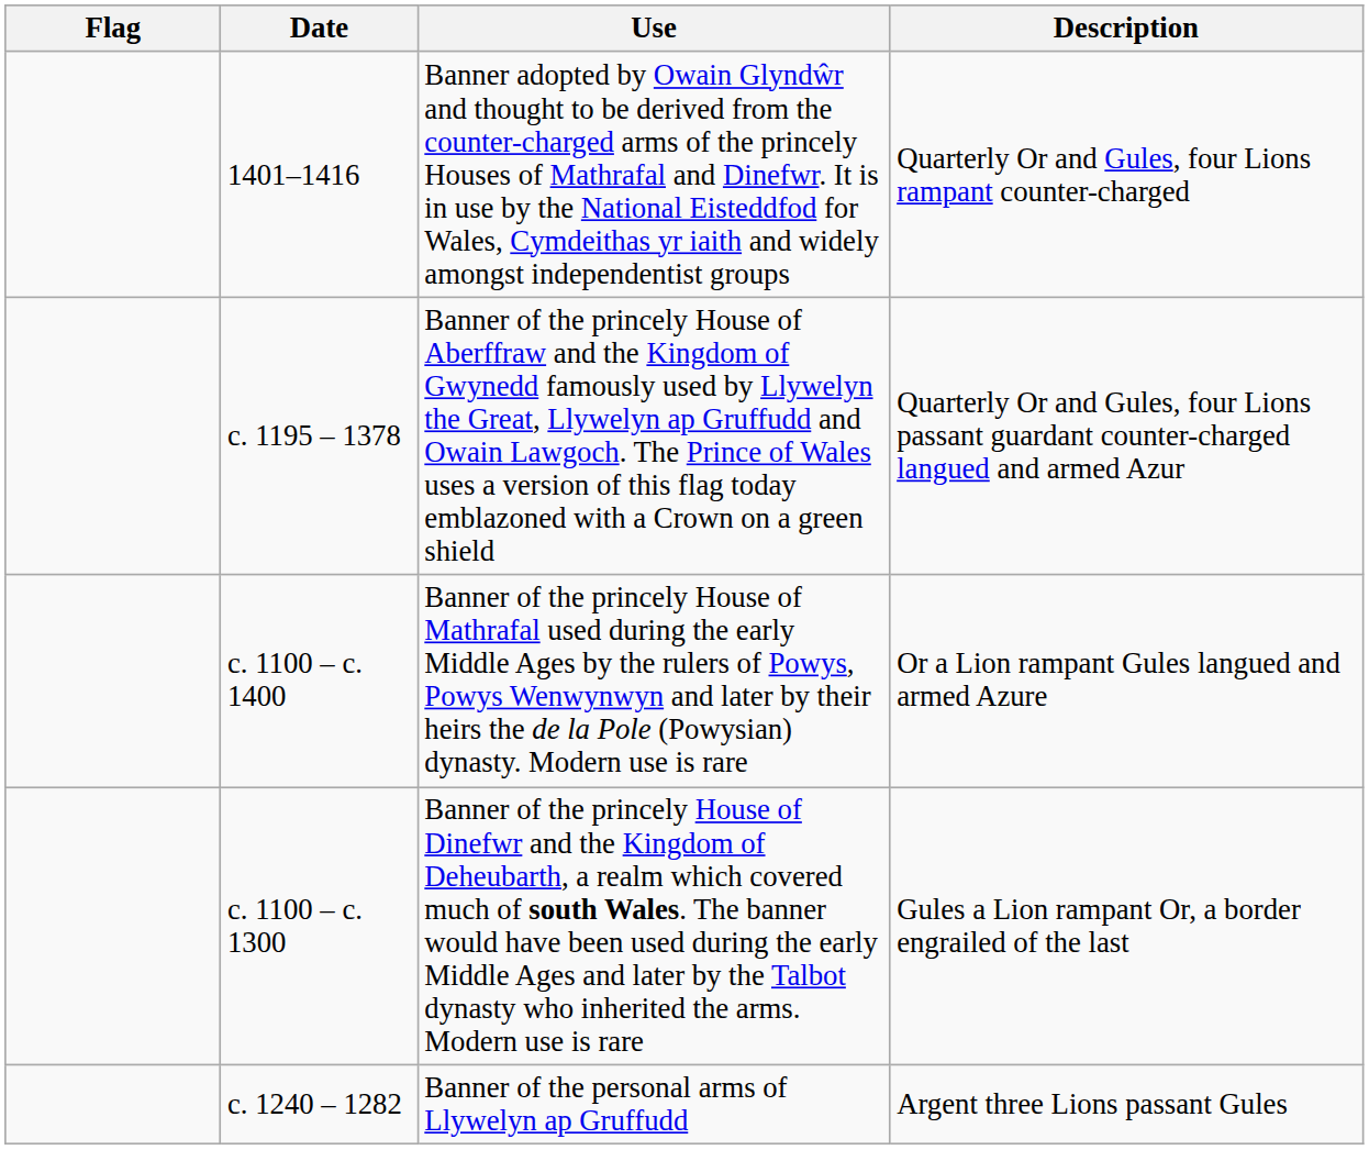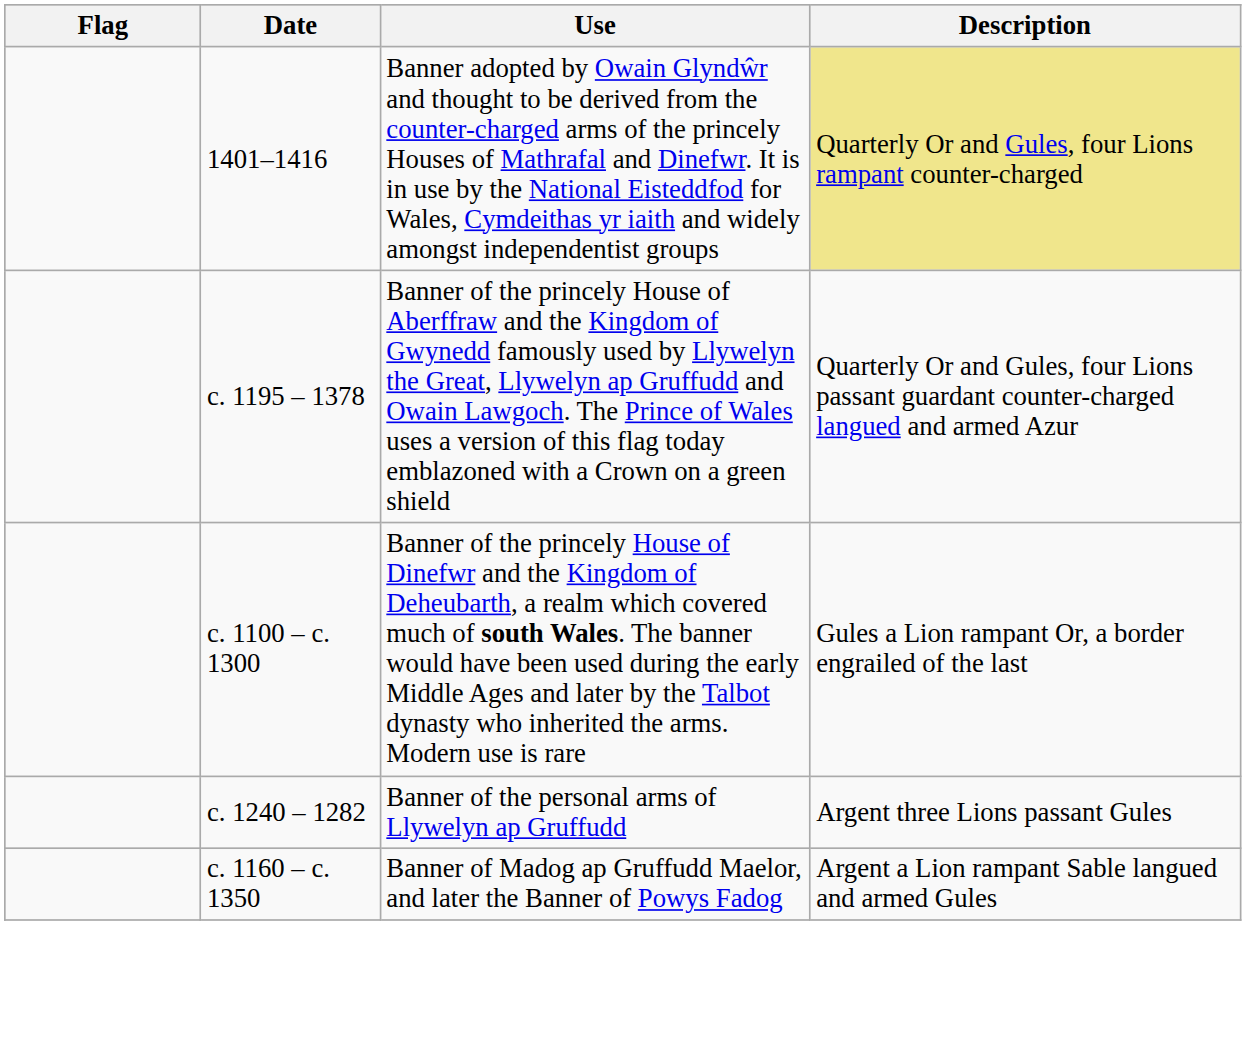 <table class="wikitable">
 <tr>
 <th style="width:110px;">Flag</th>
 <th style="width:100px;">Date</th>
 <th style="width:250px;">Use</th>
 <th style="width:250px;">Description</th>
 </tr>
 <tr>
 <td></td>
 <td>1401–1416</td>
 <td>Banner adopted by <a href='#'>Owain Glyndŵr</a> and thought to be derived from the <a href='#'>counter-charged</a> arms of the princely Houses of <a href='#'>Mathrafal</a> and <a href='#'>Dinefwr</a>. It is in use by the <a href='#'>National Eisteddfod</a> for Wales, <a href='#'>Cymdeithas yr iaith</a> and widely amongst independentist groups</td>
-<td>Quarterly Or and <a href='#'>Gules</a>, four Lions <a href='#'>rampant</a> counter-charged</td>
+<td style="background: khaki;">Quarterly Or and <a href='#'>Gules</a>, four Lions <a href='#'>rampant</a> counter-charged</td>
 </tr>
 <tr>
 <td></td>
 <td>c. 1195 – 1378</td>
 <td>Banner of the princely House of <a href='#'>Aberffraw</a> and the <a href='#'>Kingdom of Gwynedd</a> famously used by <a href='#'>Llywelyn the Great</a>, <a href='#'>Llywelyn ap Gruffudd</a> and <a href='#'>Owain Lawgoch</a>. The <a href='#'>Prince of Wales</a> uses a version of this flag today emblazoned with a Crown on a green shield</td>
 <td>Quarterly Or and Gules, four Lions passant guardant counter-charged <a href='#'>langued</a> and armed Azur</td>
-</tr>
-<tr>
-<td></td>
-<td>c. 1100 – c. 1400</td>
-<td>Banner of the princely House of <a href='#'>Mathrafal</a> used during the early Middle Ages by the rulers of <a href='#'>Powys</a>, <a href='#'>Powys Wenwynwyn</a> and later by their heirs the <em>de la Pole</em> (Powysian) dynasty. Modern use is rare</td>
-<td>Or a Lion rampant Gules langued and armed Azure</td>
 </tr>
 <tr>
 <td></td>
 <td>c. 1100 – c. 1300</td>
 <td>Banner of the princely <a href='#'>House of Dinefwr</a> and the <a href='#'>Kingdom of Deheubarth</a>, a realm which covered much of <strong>south Wales</strong>. The banner would have been used during the early Middle Ages and later by the <a href='#'>Talbot</a> dynasty who inherited the arms. Modern use is rare</td>
 <td>Gules a Lion rampant Or, a border engrailed of the last</td>
 </tr>
 <tr>
 <td></td>
 <td>c. 1240 – 1282</td>
 <td>Banner of the personal arms of <a href='#'>Llywelyn ap Gruffudd</a></td>
 <td>Argent three Lions passant Gules</td>
 </tr>
+<tr>
+<td></td>
+<td>c. 1160 – c. 1350</td>
+<td>Banner of Madog ap Gruffudd Maelor, and later the Banner of <a href='#'>Powys Fadog</a></td>
+<td>Argent a Lion rampant Sable langued and armed Gules</td>
+</tr>
 </table>
